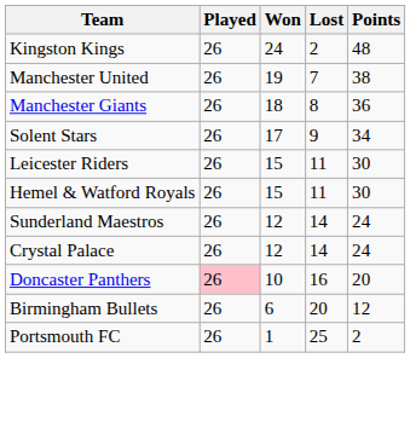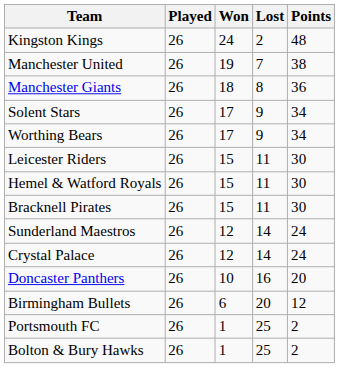 <table class="wikitable">
 <tr>
 <th>Team</th>
 <th>Played</th>
 <th>Won</th>
 <th>Lost</th>
 <th>Points</th>
 </tr>
 <tr>
 <td>Kingston Kings</td>
 <td>26</td>
 <td>24</td>
 <td>2</td>
 <td>48</td>
 </tr>
 <tr>
 <td>Manchester United</td>
 <td>26</td>
 <td>19</td>
 <td>7</td>
 <td>38</td>
 </tr>
 <tr>
 <td><a href='#'>Manchester Giants</a></td>
 <td>26</td>
 <td>18</td>
 <td>8</td>
 <td>36</td>
 </tr>
 <tr>
 <td>Solent Stars</td>
 <td>26</td>
 <td>17</td>
 <td>9</td>
 <td>34</td>
 </tr>
 <tr>
+<td>Worthing Bears</td>
+<td>26</td>
+<td>17</td>
+<td>9</td>
+<td>34</td>
+</tr>
+<tr>
 <td>Leicester Riders</td>
 <td>26</td>
 <td>15</td>
 <td>11</td>
 <td>30</td>
 </tr>
 <tr>
 <td>Hemel & Watford Royals</td>
+<td>26</td>
+<td>15</td>
+<td>11</td>
+<td>30</td>
+</tr>
+<tr>
+<td>Bracknell Pirates</td>
 <td>26</td>
 <td>15</td>
 <td>11</td>
 <td>30</td>
 </tr>
 <tr>
 <td>Sunderland Maestros</td>
 <td>26</td>
 <td>12</td>
 <td>14</td>
 <td>24</td>
 </tr>
 <tr>
 <td>Crystal Palace</td>
 <td>26</td>
 <td>12</td>
 <td>14</td>
 <td>24</td>
 </tr>
 <tr>
 <td><a href='#'>Doncaster Panthers</a></td>
-<td style="background: pink;">26</td>
+<td>26</td>
 <td>10</td>
 <td>16</td>
 <td>20</td>
 </tr>
 <tr>
 <td>Birmingham Bullets</td>
 <td>26</td>
 <td>6</td>
 <td>20</td>
 <td>12</td>
 </tr>
 <tr>
 <td>Portsmouth FC</td>
 <td>26</td>
 <td>1</td>
 <td>25</td>
 <td>2</td>
 </tr>
+<tr>
+<td>Bolton & Bury Hawks</td>
+<td>26</td>
+<td>1</td>
+<td>25</td>
+<td>2</td>
+</tr>
 </table>
